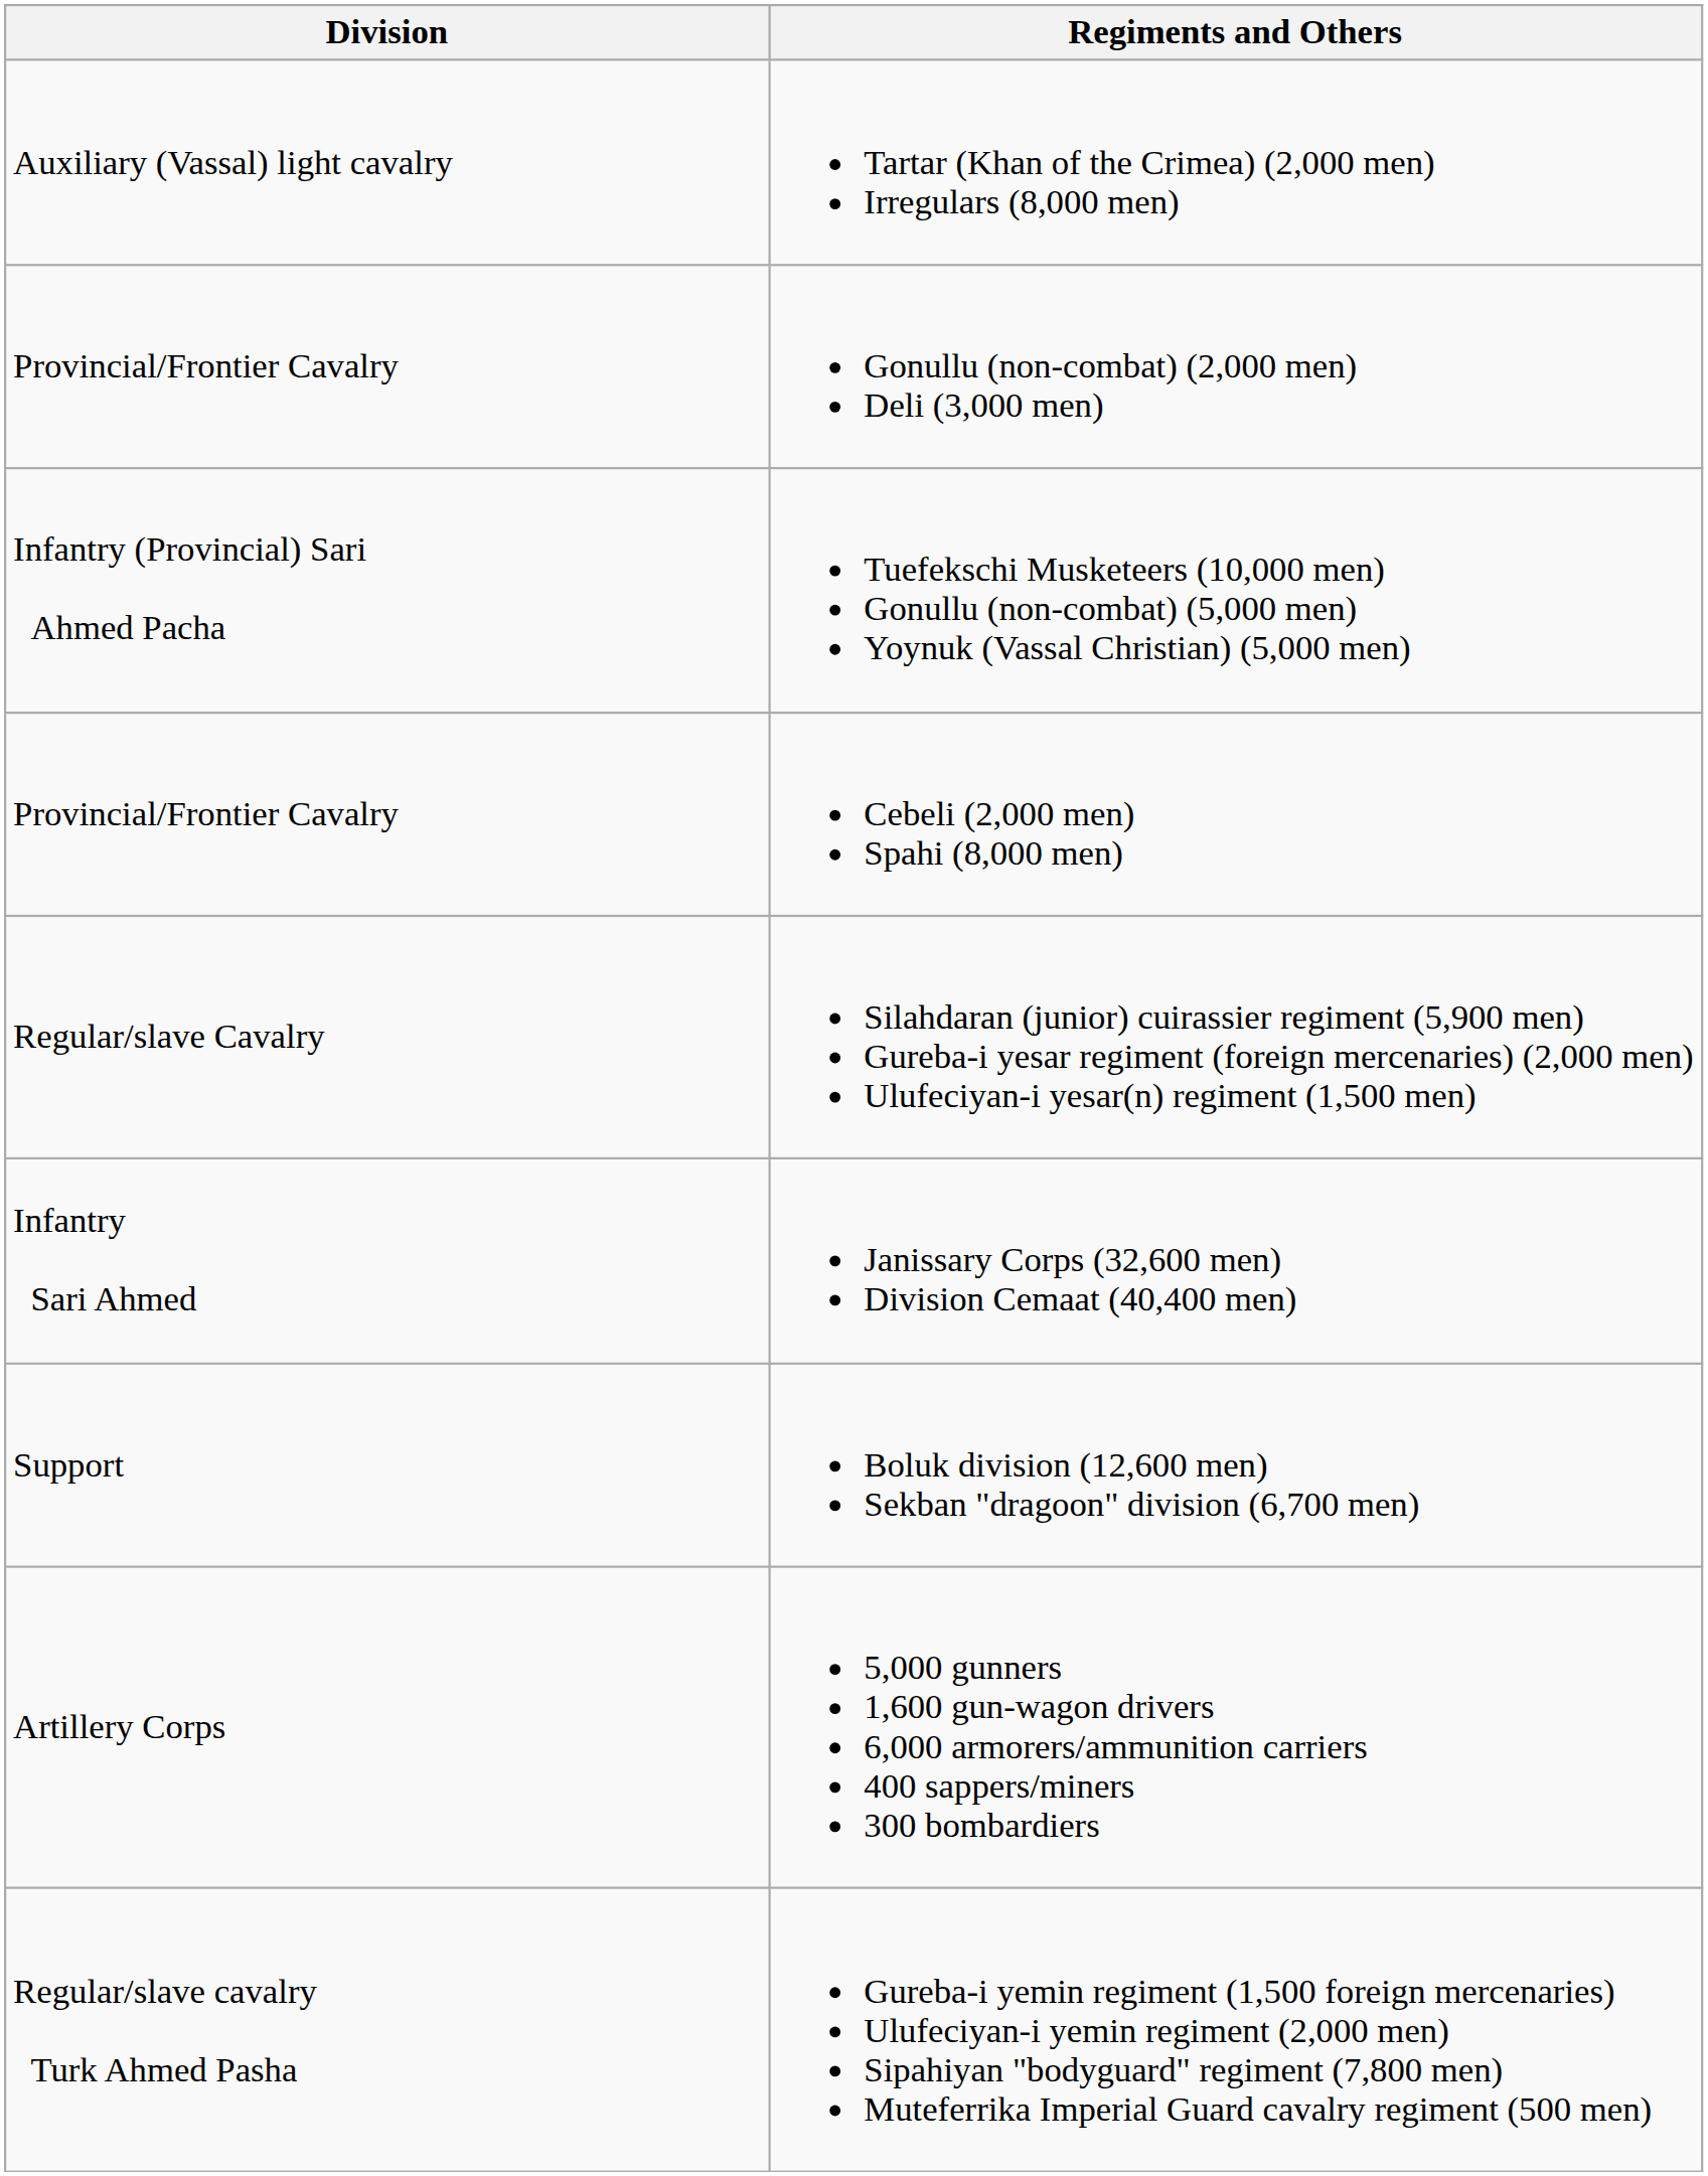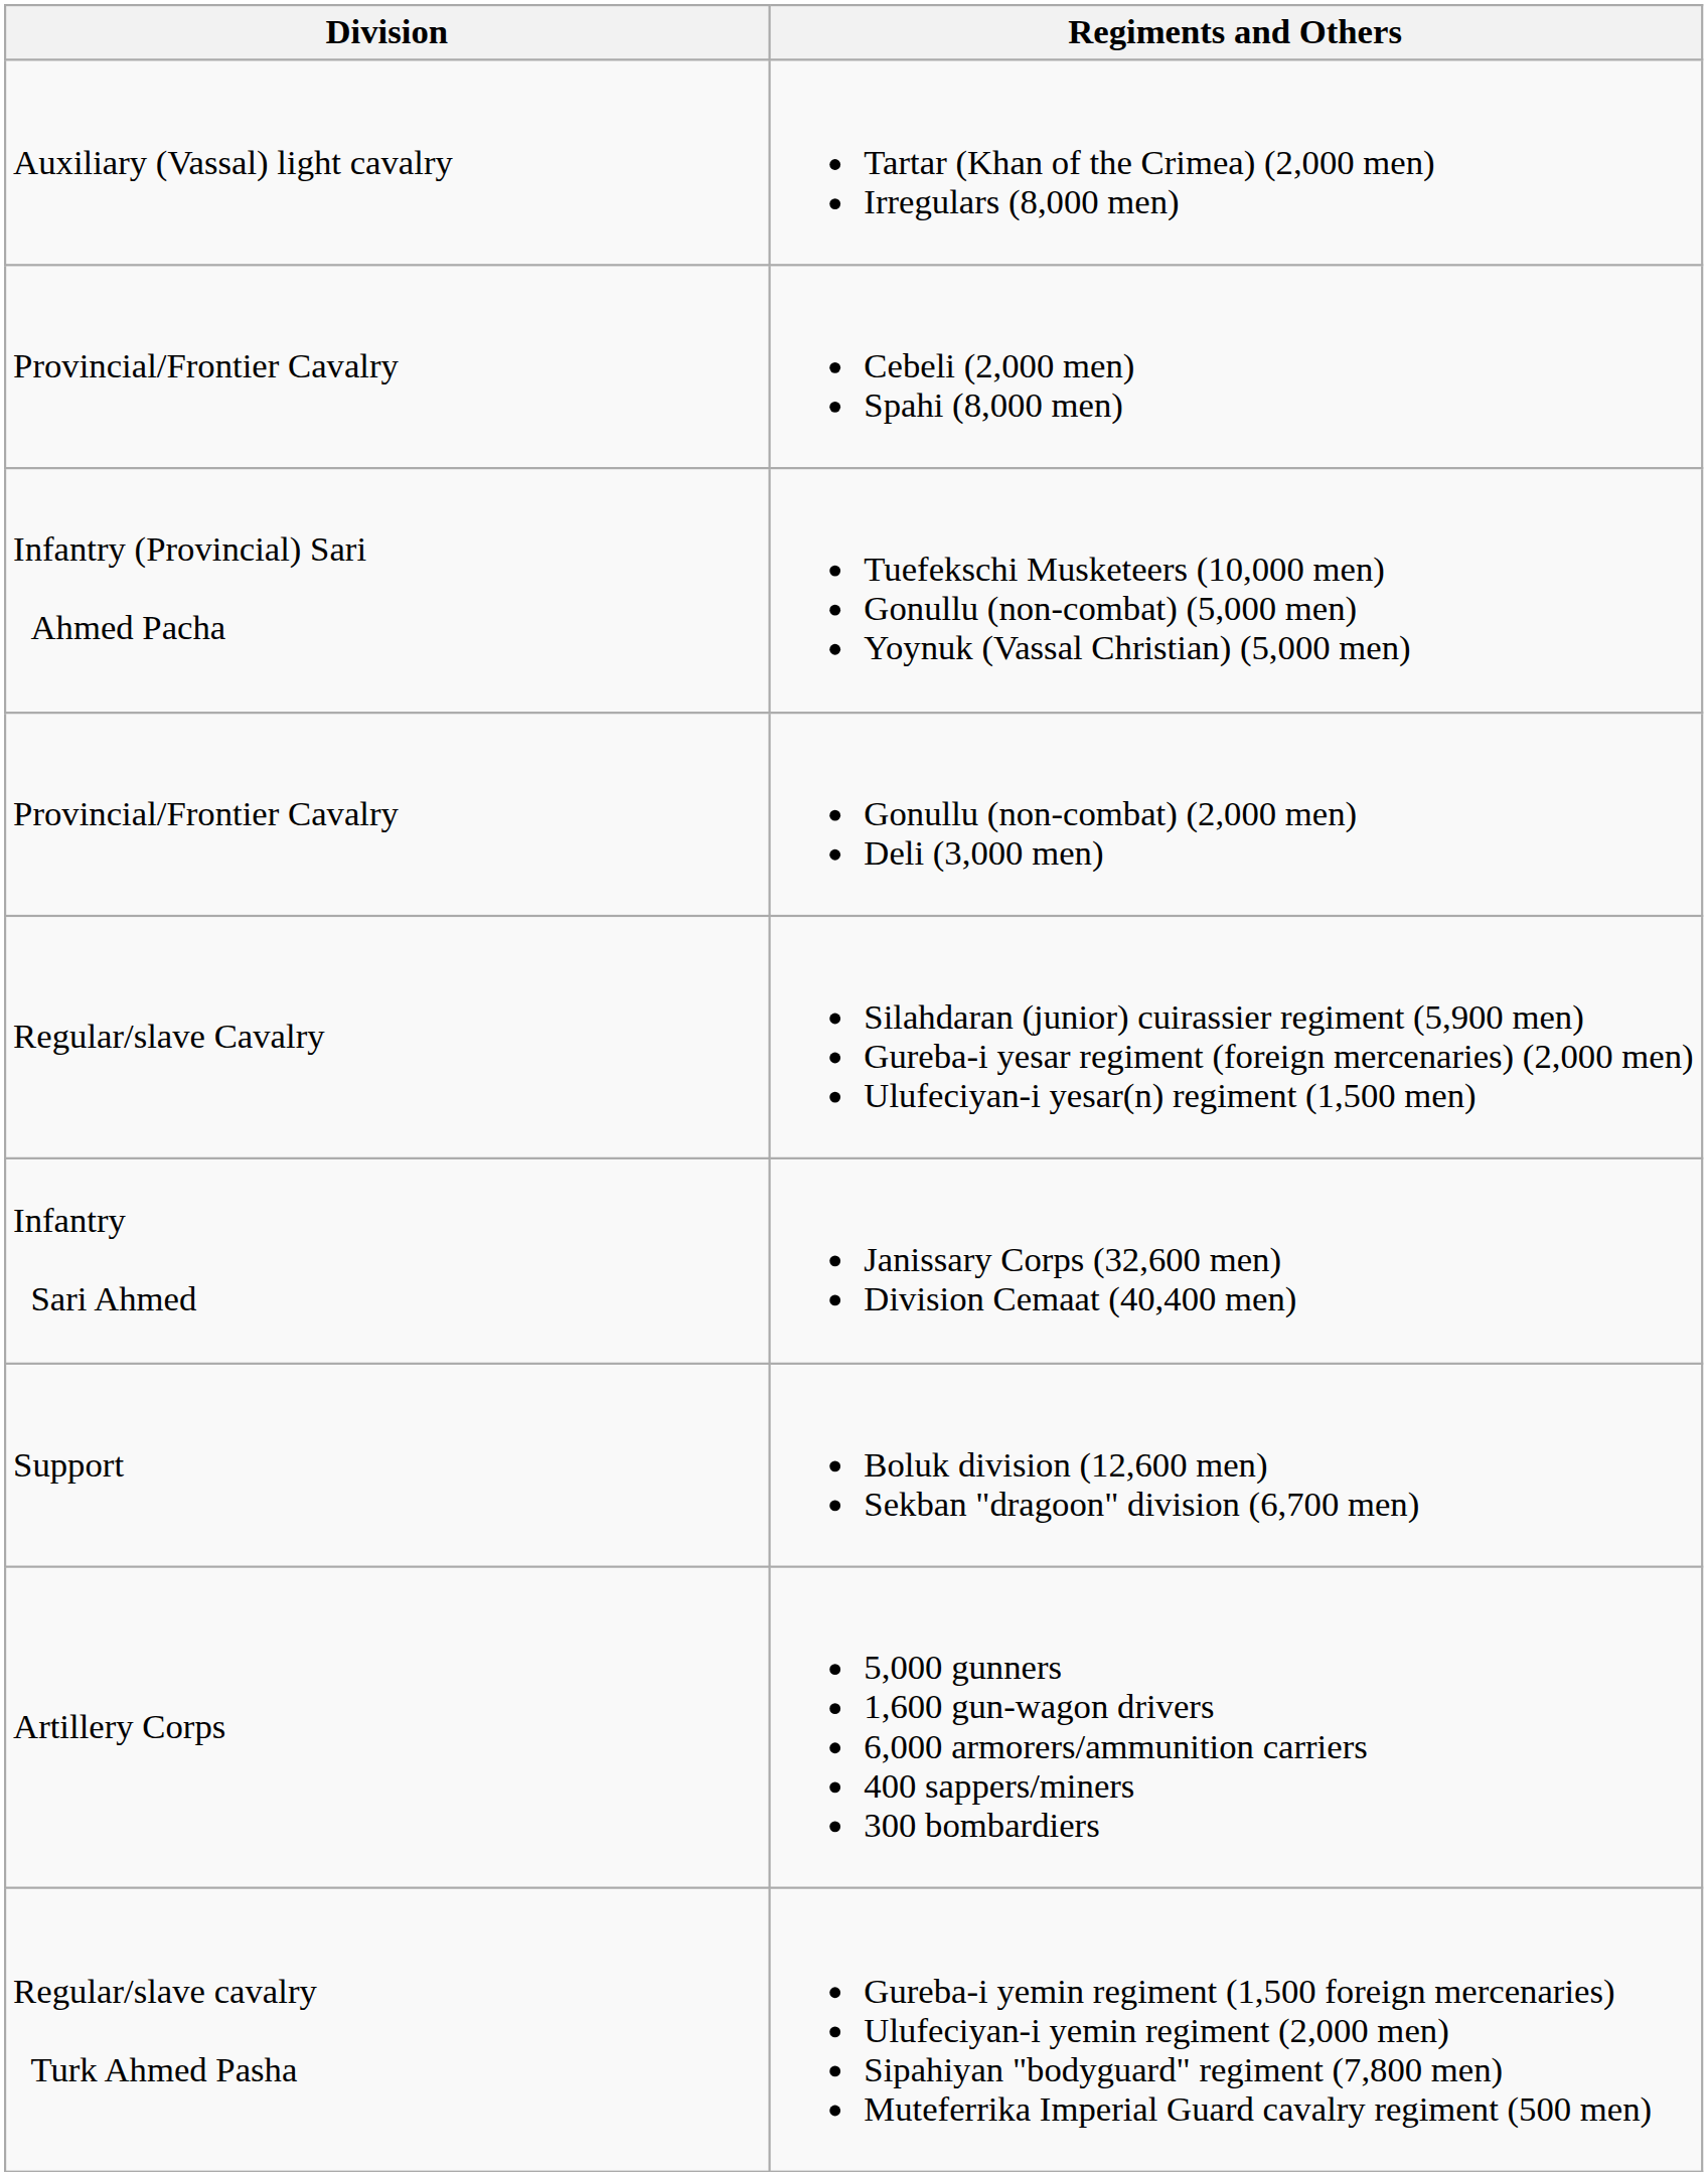 <table class="wikitable">
 <tr>
 <th style="width:45%;">Division</th>
 <th>Regiments and Others</th>
 </tr>
 <tr>
 <td>Auxiliary (Vassal) light cavalry</td>
 <td><br><ul><li>Tartar (Khan of the Crimea) (2,000 men)</li><li>Irregulars (8,000 men)</li></ul></td>
 </tr>
 <tr>
 <td>Provincial/Frontier Cavalry</td>
-<td><br><ul><li>Gonullu (non-combat) (2,000 men)</li><li>Deli (3,000 men)</li></ul></td>
+<td><br><ul><li>Cebeli (2,000 men)</li><li>Spahi (8,000 men)</li></ul></td>
 </tr>
 <tr>
 <td>Infantry (Provincial) Sari<br><br>  Ahmed Pacha</td>
 <td><br><ul><li>Tuefekschi Musketeers (10,000 men)</li><li>Gonullu (non-combat) (5,000 men)</li><li>Yoynuk (Vassal Christian) (5,000 men)</li></ul></td>
 </tr>
 <tr>
 <td>Provincial/Frontier Cavalry</td>
-<td><br><ul><li>Cebeli (2,000 men)</li><li>Spahi (8,000 men)</li></ul></td>
+<td><br><ul><li>Gonullu (non-combat) (2,000 men)</li><li>Deli (3,000 men)</li></ul></td>
 </tr>
 <tr>
 <td>Regular/slave Cavalry</td>
 <td><br><ul><li>Silahdaran (junior) cuirassier regiment (5,900 men)</li><li>Gureba-i yesar regiment (foreign mercenaries) (2,000 men)</li><li>Ulufeciyan-i yesar(n) regiment (1,500 men)</li></ul></td>
 </tr>
 <tr>
 <td>Infantry<br><br>  Sari Ahmed</td>
 <td><br><ul><li>Janissary Corps (32,600 men)</li><li>Division Cemaat (40,400 men)</li></ul></td>
 </tr>
 <tr>
 <td>Support</td>
 <td><br><ul><li>Boluk division (12,600 men)</li><li>Sekban "dragoon" division (6,700 men)</li></ul></td>
 </tr>
 <tr>
 <td>Artillery Corps</td>
 <td><br><ul><li>5,000 gunners</li><li>1,600 gun-wagon drivers</li><li>6,000 armorers/ammunition carriers</li><li>400 sappers/miners</li><li>300 bombardiers</li></ul></td>
 </tr>
 <tr>
 <td>Regular/slave cavalry<br><br>  Turk Ahmed Pasha</td>
 <td><br><ul><li>Gureba-i yemin regiment (1,500 foreign mercenaries)</li><li>Ulufeciyan-i yemin regiment (2,000 men)</li><li>Sipahiyan "bodyguard" regiment (7,800 men)</li><li>Muteferrika Imperial Guard cavalry regiment (500 men)</li></ul></td>
 </tr>
 </table>
